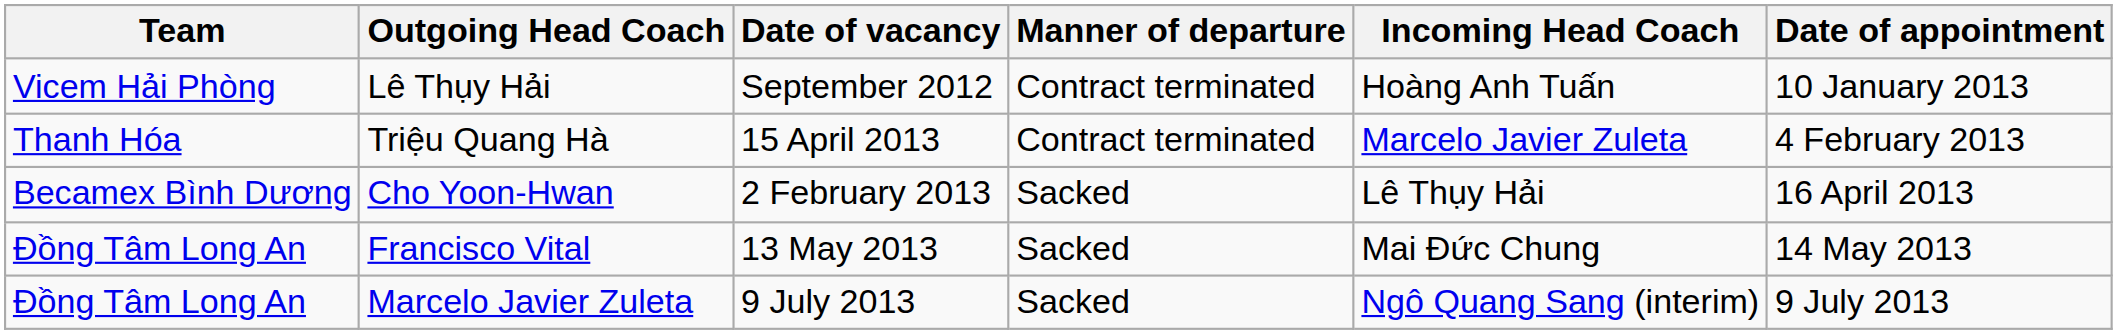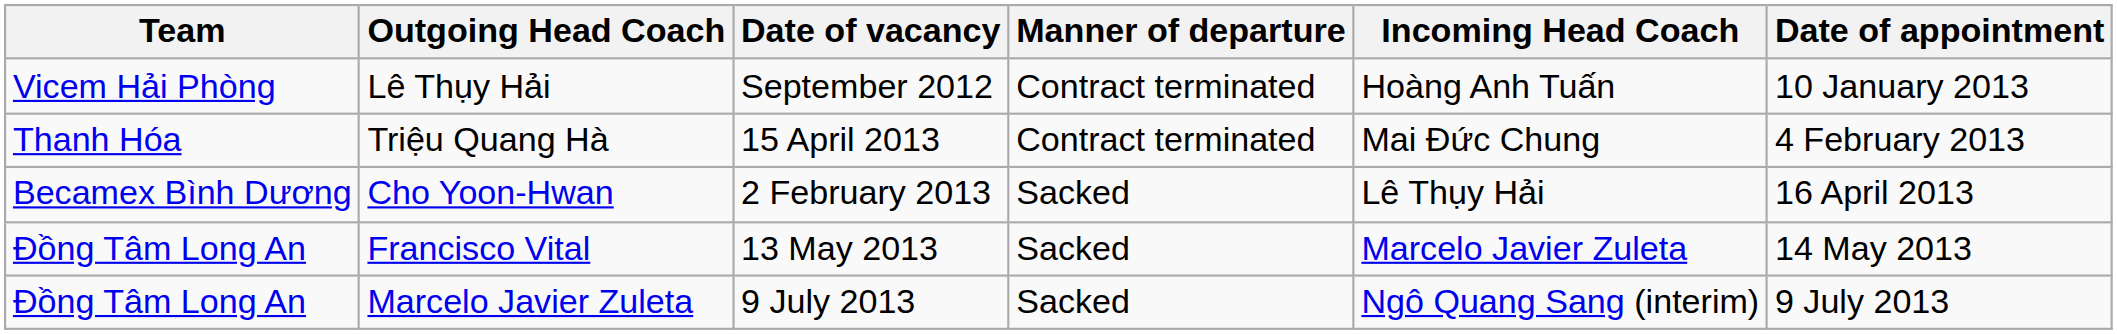 <table class="wikitable">
 <tr>
 <th>Team</th>
 <th>Outgoing Head Coach</th>
 <th>Date of vacancy</th>
 <th>Manner of departure</th>
 <th>Incoming Head Coach</th>
 <th>Date of appointment</th>
 </tr>
 <tr>
 <td><a href='#'>Vicem Hải Phòng</a></td>
 <td> Lê Thụy Hải</td>
 <td>September 2012</td>
 <td>Contract terminated</td>
 <td> Hoàng Anh Tuấn</td>
 <td>10 January 2013</td>
 </tr>
 <tr>
 <td><a href='#'>Thanh Hóa</a></td>
 <td> Triệu Quang Hà</td>
 <td>15 April 2013</td>
 <td>Contract terminated</td>
-<td> <a href='#'>Marcelo Javier Zuleta</a></td>
+<td> Mai Đức Chung</td>
 <td>4 February 2013</td>
 </tr>
 <tr>
 <td><a href='#'>Becamex Bình Dương</a></td>
 <td> <a href='#'>Cho Yoon-Hwan</a></td>
 <td>2 February 2013</td>
 <td>Sacked</td>
 <td> Lê Thụy Hải</td>
 <td>16 April 2013</td>
 </tr>
 <tr>
 <td><a href='#'>Đồng Tâm Long An</a></td>
 <td> <a href='#'>Francisco Vital</a></td>
 <td>13 May 2013</td>
 <td>Sacked</td>
-<td> Mai Đức Chung</td>
+<td> <a href='#'>Marcelo Javier Zuleta</a></td>
 <td>14 May 2013</td>
 </tr>
 <tr>
 <td><a href='#'>Đồng Tâm Long An</a></td>
 <td> <a href='#'>Marcelo Javier Zuleta</a></td>
 <td>9 July 2013</td>
 <td>Sacked</td>
 <td> <a href='#'>Ngô Quang Sang</a> (interim)</td>
 <td>9 July 2013</td>
 </tr>
 </table>
